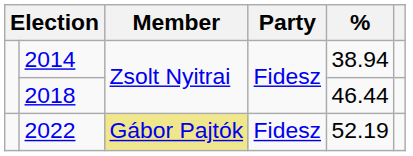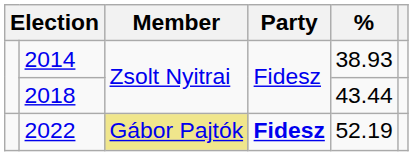 <table class=wikitable>
 <tr>
 <th colspan=2>Election</th>
 <th>Member</th>
 <th>Party</th>
 <th>%</th>
 <th></th>
 </tr>
 <tr>
 <td rowspan=2 bgcolor=></td>
 <td><a href='#'>2014</a></td>
 <td rowspan=2><a href='#'>Zsolt Nyitrai</a></td>
 <td rowspan=2><a href='#'>Fidesz</a></td>
-<td align=right>38.94</td>
+<td align=right>38.93</td>
 <td align=center></td>
 </tr>
 <tr>
 <td><a href='#'>2018</a></td>
-<td align=right>46.44</td>
+<td align=right>43.44</td>
 <td align=center></td>
 </tr>
 <tr>
 <td bgcolor=></td>
 <td><a href='#'>2022</a></td>
 <td style="background: khaki;"><a href='#'>Gábor Pajtók</a></td>
-<td><a href='#'>Fidesz</a></td>
+<td><strong><a href='#'>Fidesz</a></strong></td>
 <td align=right>52.19</td>
 <td align=center></td>
 </tr>
 </table>
